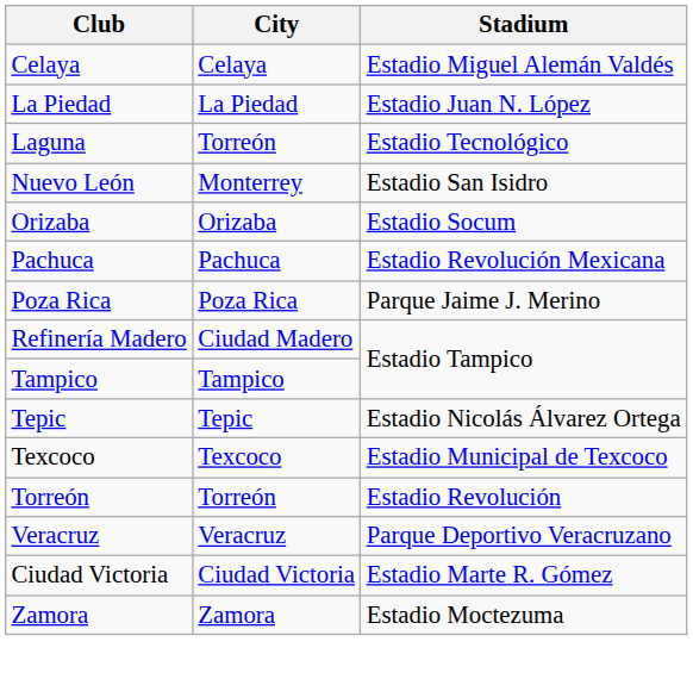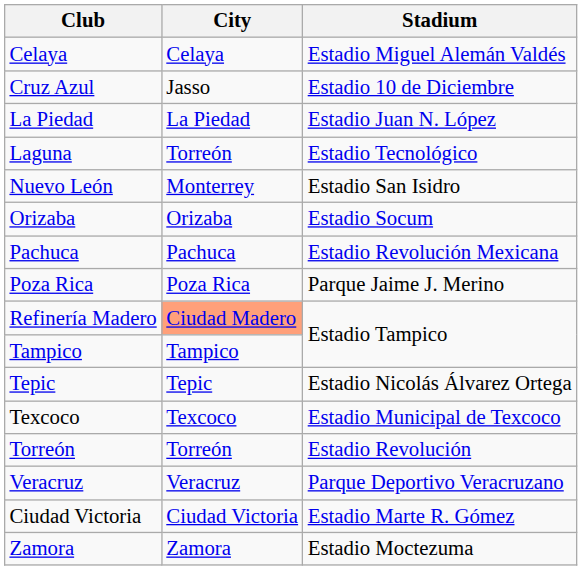 <table class="wikitable sortable">
 <tr>
 <th>Club</th>
 <th>City</th>
 <th>Stadium</th>
 </tr>
 <tr>
 <td><a href='#'>Celaya</a></td>
 <td><a href='#'>Celaya</a></td>
 <td><a href='#'>Estadio Miguel Alemán Valdés</a></td>
+</tr>
+<tr>
+<td><a href='#'>Cruz Azul</a></td>
+<td>Jasso</td>
+<td><a href='#'>Estadio 10 de Diciembre</a></td>
 </tr>
 <tr>
 <td><a href='#'>La Piedad</a></td>
 <td><a href='#'>La Piedad</a></td>
 <td><a href='#'>Estadio Juan N. López</a></td>
 </tr>
 <tr>
 <td><a href='#'>Laguna</a></td>
 <td><a href='#'>Torreón</a></td>
 <td><a href='#'>Estadio Tecnológico</a></td>
 </tr>
 <tr>
 <td><a href='#'>Nuevo León</a></td>
 <td><a href='#'>Monterrey</a></td>
 <td>Estadio San Isidro</td>
 </tr>
 <tr>
 <td><a href='#'>Orizaba</a></td>
 <td><a href='#'>Orizaba</a></td>
 <td><a href='#'>Estadio Socum</a></td>
 </tr>
 <tr>
 <td><a href='#'>Pachuca</a></td>
 <td><a href='#'>Pachuca</a></td>
 <td><a href='#'>Estadio Revolución Mexicana</a></td>
 </tr>
 <tr>
 <td><a href='#'>Poza Rica</a></td>
 <td><a href='#'>Poza Rica</a></td>
 <td>Parque Jaime J. Merino</td>
 </tr>
 <tr>
 <td><a href='#'>Refinería Madero</a></td>
-<td><a href='#'>Ciudad Madero</a></td>
+<td style="background: lightsalmon;"><a href='#'>Ciudad Madero</a></td>
 <td rowspan=2>Estadio Tampico</td>
 </tr>
 <tr>
 <td><a href='#'>Tampico</a></td>
 <td><a href='#'>Tampico</a></td>
 </tr>
 <tr>
 <td><a href='#'>Tepic</a></td>
 <td><a href='#'>Tepic</a></td>
 <td>Estadio Nicolás Álvarez Ortega</td>
 </tr>
 <tr>
 <td>Texcoco</td>
 <td><a href='#'>Texcoco</a></td>
 <td><a href='#'>Estadio Municipal de Texcoco</a></td>
 </tr>
 <tr>
 <td><a href='#'>Torreón</a></td>
 <td><a href='#'>Torreón</a></td>
 <td><a href='#'>Estadio Revolución</a></td>
 </tr>
 <tr>
 <td><a href='#'>Veracruz</a></td>
 <td><a href='#'>Veracruz</a></td>
 <td><a href='#'>Parque Deportivo Veracruzano</a></td>
 </tr>
 <tr>
 <td>Ciudad Victoria</td>
 <td><a href='#'>Ciudad Victoria</a></td>
 <td><a href='#'>Estadio Marte R. Gómez</a></td>
 </tr>
 <tr>
 <td><a href='#'>Zamora</a></td>
 <td><a href='#'>Zamora</a></td>
 <td>Estadio Moctezuma</td>
 </tr>
 </table>
